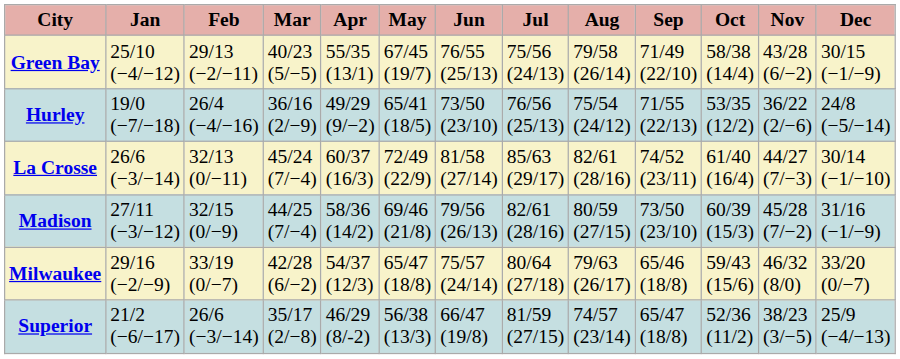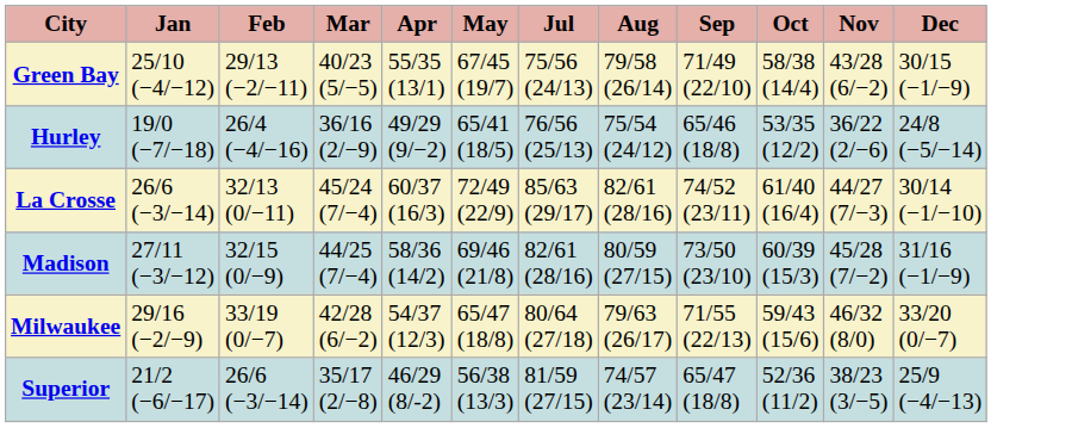 <table class="wikitable sortable sort-under" "text-align:center; font-size:90%;" |>
 <tr>
 <th style="background-color: #e5afaa;">City</th>
 <th style="background-color: #e5afaa;" data-sort-type="number">Jan</th>
 <th style="background-color: #e5afaa;" data-sort-type="number">Feb</th>
 <th style="background-color: #e5afaa;" data-sort-type="number">Mar</th>
 <th style="background-color: #e5afaa;" data-sort-type="number">Apr</th>
 <th style="background-color: #e5afaa;" data-sort-type="number">May</th>
-<th style="background-color: #e5afaa;" data-sort-type="number">Jun</th>
 <th style="background-color: #e5afaa;" data-sort-type="number">Jul</th>
 <th style="background-color: #e5afaa;" data-sort-type="number">Aug</th>
 <th style="background-color: #e5afaa;" data-sort-type="number">Sep</th>
 <th style="background-color: #e5afaa;" data-sort-type="number">Oct</th>
 <th style="background-color: #e5afaa;" data-sort-type="number">Nov</th>
 <th style="background-color: #e5afaa;" data-sort-type="number">Dec</th>
 </tr>
 <tr style="background: #f8f3ca;">
 <th style="background: #f8f3ca;"><a href='#'>Green Bay</a></th>
 <td>25/10<br>(−4/−12)</td>
 <td>29/13<br>(−2/−11)</td>
 <td>40/23<br>(5/−5)</td>
 <td>55/35<br>(13/1)</td>
 <td>67/45<br>(19/7)</td>
-<td>76/55<br>(25/13)</td>
 <td>75/56<br>(24/13)</td>
 <td>79/58<br>(26/14)</td>
 <td>71/49<br>(22/10)</td>
 <td>58/38<br>(14/4)</td>
 <td>43/28<br>(6/−2)</td>
 <td>30/15<br>(−1/−9)</td>
 </tr>
 <tr style="background: #c5dfe1;">
 <th style="background: #c5dfe1;"><a href='#'>Hurley</a></th>
 <td>19/0<br>(−7/−18)</td>
 <td>26/4<br>(−4/−16)</td>
 <td>36/16<br>(2/−9)</td>
 <td>49/29<br>(9/−2)</td>
 <td>65/41<br>(18/5)</td>
-<td>73/50<br>(23/10)</td>
 <td>76/56<br>(25/13)</td>
 <td>75/54<br>(24/12)</td>
-<td>71/55<br>(22/13)</td>
+<td>65/46<br>(18/8)</td>
 <td>53/35<br>(12/2)</td>
 <td>36/22<br>(2/−6)</td>
 <td>24/8<br>(−5/−14)</td>
 </tr>
 <tr style="background: #f8f3ca;">
 <th style="background: #f8f3ca;"><a href='#'>La Crosse</a></th>
 <td>26/6<br>(−3/−14)</td>
 <td>32/13<br>(0/−11)</td>
 <td>45/24<br>(7/−4)</td>
 <td>60/37<br>(16/3)</td>
 <td>72/49<br>(22/9)</td>
-<td>81/58<br>(27/14)</td>
 <td>85/63<br>(29/17)</td>
 <td>82/61<br>(28/16)</td>
 <td>74/52<br>(23/11)</td>
 <td>61/40<br>(16/4)</td>
 <td>44/27<br>(7/−3)</td>
 <td>30/14<br>(−1/−10)</td>
 </tr>
 <tr style="background: #c5dfe1;">
 <th style="background: #c5dfe1;"><a href='#'>Madison</a></th>
 <td>27/11<br>(−3/−12)</td>
 <td>32/15<br>(0/−9)</td>
 <td>44/25<br>(7/−4)</td>
 <td>58/36<br>(14/2)</td>
 <td>69/46<br>(21/8)</td>
-<td>79/56<br>(26/13)</td>
 <td>82/61<br>(28/16)</td>
 <td>80/59<br>(27/15)</td>
 <td>73/50<br>(23/10)</td>
 <td>60/39<br>(15/3)</td>
 <td>45/28<br>(7/−2)</td>
 <td>31/16<br>(−1/−9)</td>
 </tr>
 <tr style="background: #f8f3ca;">
 <th style="background: #f8f3ca;"><a href='#'>Milwaukee</a></th>
 <td>29/16<br>(−2/−9)</td>
 <td>33/19<br>(0/−7)</td>
 <td>42/28<br>(6/−2)</td>
 <td>54/37<br>(12/3)</td>
 <td>65/47<br>(18/8)</td>
-<td>75/57<br>(24/14)</td>
 <td>80/64<br>(27/18)</td>
 <td>79/63<br>(26/17)</td>
-<td>65/46<br>(18/8)</td>
+<td>71/55<br>(22/13)</td>
 <td>59/43<br>(15/6)</td>
 <td>46/32<br>(8/0)</td>
 <td>33/20<br>(0/−7)</td>
 </tr>
 <tr style="background: #c5dfe1;">
 <th style="background: #c5dfe1;"><a href='#'>Superior</a></th>
 <td>21/2<br>(−6/−17)</td>
 <td>26/6<br>(−3/−14)</td>
 <td>35/17<br>(2/−8)</td>
 <td>46/29<br>(8/-2)</td>
 <td>56/38<br>(13/3)</td>
-<td>66/47<br>(19/8)</td>
 <td>81/59<br>(27/15)</td>
 <td>74/57<br>(23/14)</td>
 <td>65/47<br>(18/8)</td>
 <td>52/36<br>(11/2)</td>
 <td>38/23<br>(3/−5)</td>
 <td>25/9<br>(−4/−13)</td>
 </tr>
 </table>
